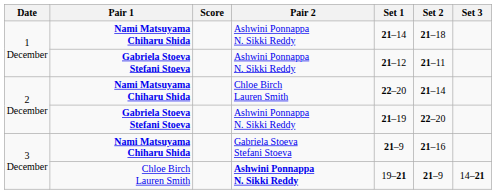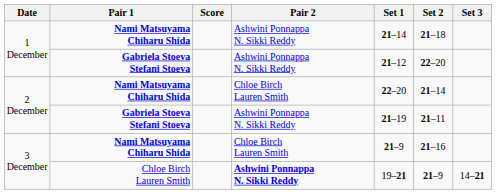 <table class="wikitable" style="font-size:90%; text-align:center">
 <tr>
 <th width="50">Date</th>
 <th width="200">Pair 1</th>
 <th width="50">Score</th>
 <th width="200">Pair 2</th>
 <th width="50">Set 1</th>
 <th width="50">Set 2</th>
 <th width="50">Set 3</th>
 </tr>
 <tr>
 <td rowspan=2>1 December</td>
 <td align="right"><strong><a href='#'>Nami Matsuyama</a> <br><a href='#'>Chiharu Shida</a> </strong></td>
 <td></td>
 <td align="left"> <a href='#'>Ashwini Ponnappa</a><br> <a href='#'>N. Sikki Reddy</a></td>
 <td><strong>21</strong>–14</td>
 <td><strong>21</strong>–18</td>
 <td></td>
 </tr>
 <tr>
 <td align="right"><strong><a href='#'>Gabriela Stoeva</a> <br><a href='#'>Stefani Stoeva</a> </strong></td>
 <td></td>
 <td align="left"> <a href='#'>Ashwini Ponnappa</a><br> <a href='#'>N. Sikki Reddy</a></td>
 <td><strong>21</strong>–12</td>
-<td><strong>21</strong>–11</td>
+<td><strong>22</strong>–20</td>
 <td></td>
 </tr>
 <tr>
 <td rowspan=2>2 December</td>
 <td align="right"><strong><a href='#'>Nami Matsuyama</a> <br><a href='#'>Chiharu Shida</a> </strong></td>
 <td></td>
 <td align="left"> <a href='#'>Chloe Birch</a><br> <a href='#'>Lauren Smith</a></td>
 <td><strong>22</strong>–20</td>
 <td><strong>21</strong>–14</td>
 <td></td>
 </tr>
 <tr>
 <td align="right"><strong><a href='#'>Gabriela Stoeva</a> <br><a href='#'>Stefani Stoeva</a> </strong></td>
 <td></td>
 <td align="left"> <a href='#'>Ashwini Ponnappa</a><br> <a href='#'>N. Sikki Reddy</a></td>
 <td><strong>21</strong>–19</td>
-<td><strong>22</strong>–20</td>
+<td><strong>21</strong>–11</td>
 <td></td>
 </tr>
 <tr>
 <td rowspan=2>3 December</td>
 <td align="right"><strong><a href='#'>Nami Matsuyama</a> <br><a href='#'>Chiharu Shida</a> </strong></td>
 <td></td>
-<td align="left"> <a href='#'>Gabriela Stoeva</a><br> <a href='#'>Stefani Stoeva</a></td>
+<td align="left"> <a href='#'>Chloe Birch</a><br> <a href='#'>Lauren Smith</a></td>
 <td><strong>21</strong>–9</td>
 <td><strong>21</strong>–16</td>
 <td></td>
 </tr>
 <tr>
 <td align="right"><a href='#'>Chloe Birch</a> <br><a href='#'>Lauren Smith</a> </td>
 <td></td>
 <td align="left"><strong> <a href='#'>Ashwini Ponnappa</a><br> <a href='#'>N. Sikki Reddy</a></strong></td>
 <td>19–<strong>21</strong></td>
 <td><strong>21</strong>–9</td>
 <td>14–<strong>21</strong></td>
 </tr>
 </table>
